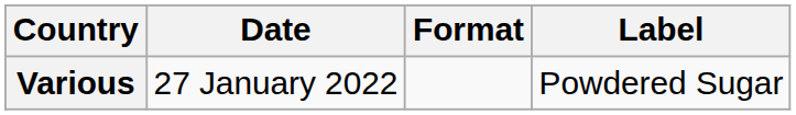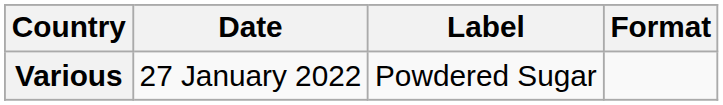 <table class="wikitable plainrowheaders">
 <tr>
 <th>Country</th>
 <th>Date</th>
+<th>Label</th>
 <th>Format</th>
-<th>Label</th>
 </tr>
 <tr>
 <th scope="row">Various</th>
 <td>27 January 2022</td>
+<td>Powdered Sugar</td>
 <td></td>
-<td>Powdered Sugar</td>
 </tr>
 </table>
